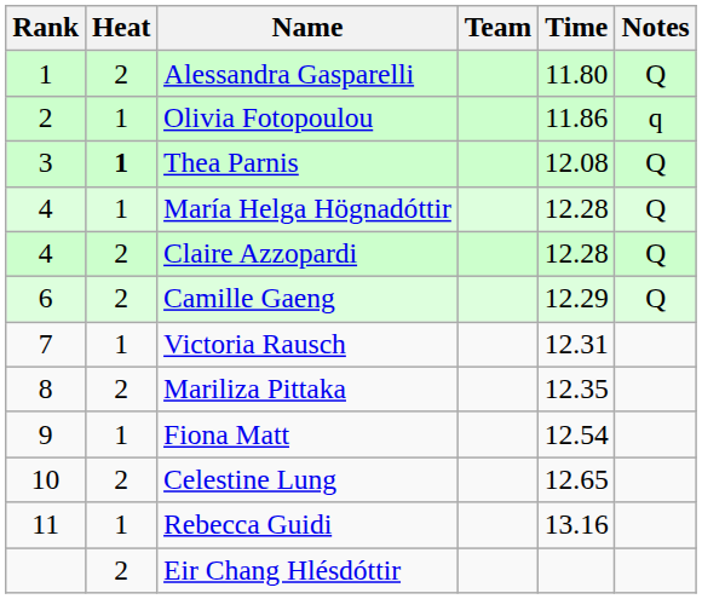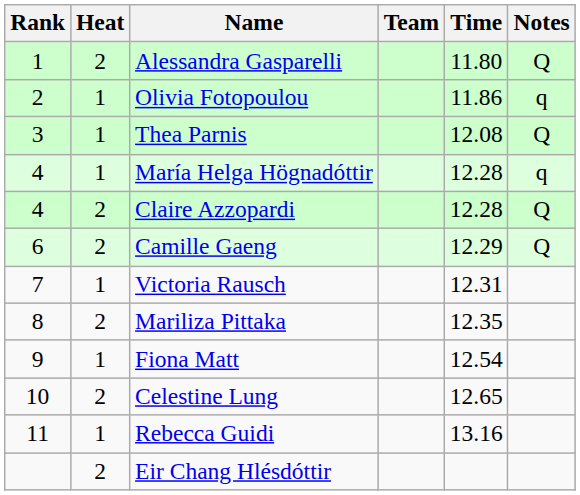 <table class="wikitable sortable" style="text-align:center">
 <tr>
 <th>Rank</th>
 <th>Heat</th>
 <th>Name</th>
 <th>Team</th>
 <th>Time</th>
 <th>Notes</th>
 </tr>
 <tr bgcolor=ccffcc>
 <td>1</td>
 <td>2</td>
 <td align="left"><a href='#'>Alessandra Gasparelli</a></td>
 <td align=left></td>
 <td>11.80</td>
 <td>Q</td>
 </tr>
 <tr bgcolor=ccffcc>
 <td>2</td>
 <td>1</td>
 <td align="left"><a href='#'>Olivia Fotopoulou</a></td>
 <td align=left></td>
 <td>11.86</td>
 <td>q</td>
 </tr>
 <tr bgcolor=ccffcc>
 <td>3</td>
-<td><strong>1</strong></td>
+<td>1</td>
 <td align="left"><a href='#'>Thea Parnis</a></td>
 <td align=left></td>
 <td>12.08</td>
 <td>Q</td>
 </tr>
 <tr bgcolor=ddffdd>
 <td>4</td>
 <td>1</td>
 <td align="left"><a href='#'>María Helga Högnadóttir</a></td>
 <td align=left></td>
 <td>12.28</td>
-<td>Q</td>
+<td>q</td>
 </tr>
 <tr bgcolor=ccffcc>
 <td>4</td>
 <td>2</td>
 <td align="left"><a href='#'>Claire Azzopardi</a></td>
 <td align=left></td>
 <td>12.28</td>
 <td>Q</td>
 </tr>
 <tr bgcolor=ddffdd>
 <td>6</td>
 <td>2</td>
 <td align="left"><a href='#'>Camille Gaeng</a></td>
 <td align=left></td>
 <td>12.29</td>
 <td>Q</td>
 </tr>
 <tr>
 <td>7</td>
 <td>1</td>
 <td align="left"><a href='#'>Victoria Rausch</a></td>
 <td align=left></td>
 <td>12.31</td>
 <td></td>
 </tr>
 <tr>
 <td>8</td>
 <td>2</td>
 <td align="left"><a href='#'>Mariliza Pittaka</a></td>
 <td align=left></td>
 <td>12.35</td>
 <td></td>
 </tr>
 <tr>
 <td>9</td>
 <td>1</td>
 <td align="left"><a href='#'>Fiona Matt</a></td>
 <td align=left></td>
 <td>12.54</td>
 <td></td>
 </tr>
 <tr>
 <td>10</td>
 <td>2</td>
 <td align="left"><a href='#'>Celestine Lung</a></td>
 <td align=left></td>
 <td>12.65</td>
 <td></td>
 </tr>
 <tr>
 <td>11</td>
 <td>1</td>
 <td align="left"><a href='#'>Rebecca Guidi</a></td>
 <td align=left></td>
 <td>13.16</td>
 <td></td>
 </tr>
 <tr>
 <td></td>
 <td>2</td>
 <td align="left"><a href='#'>Eir Chang Hlésdóttir</a></td>
 <td align=left></td>
 <td></td>
 <td></td>
 </tr>
 </table>
